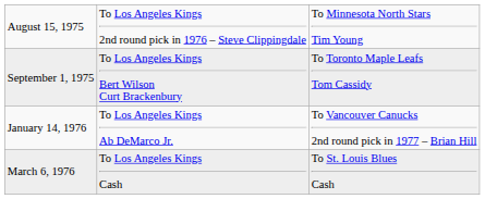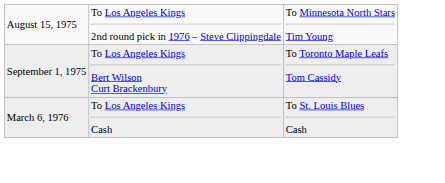 <table class="wikitable">
 <tr>
 <td>August 15, 1975</td>
 <td valign="top">To <a href='#'>Los Angeles Kings</a><hr>2nd round pick in <a href='#'>1976</a> – <a href='#'>Steve Clippingdale</a></td>
 <td valign="top">To <a href='#'>Minnesota North Stars</a><hr><a href='#'>Tim Young</a></td>
 </tr>
 <tr style="background:#eee;">
 <td>September 1, 1975</td>
 <td valign="top">To <a href='#'>Los Angeles Kings</a><hr><a href='#'>Bert Wilson</a> <br> <a href='#'>Curt Brackenbury</a></td>
 <td valign="top">To <a href='#'>Toronto Maple Leafs</a><hr><a href='#'>Tom Cassidy</a></td>
 </tr>
-<tr>
-<td>January 14, 1976</td>
-<td valign="top">To <a href='#'>Los Angeles Kings</a><hr><a href='#'>Ab DeMarco Jr.</a></td>
-<td valign="top">To <a href='#'>Vancouver Canucks</a><hr>2nd round pick in <a href='#'>1977</a> – <a href='#'>Brian Hill</a></td>
-</tr>
 <tr style="background:#eee;">
 <td>March 6, 1976</td>
 <td valign="top">To <a href='#'>Los Angeles Kings</a><hr>Cash</td>
 <td valign="top">To <a href='#'>St. Louis Blues</a><hr>Cash</td>
 </tr>
 </table>
